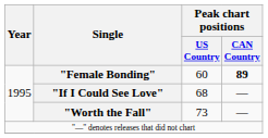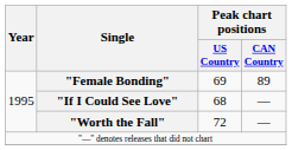 <table class="wikitable plainrowheaders" style="text-align:center;">
 <tr>
 <th rowspan="2">Year</th>
 <th rowspan="2" style="width:12em;">Single</th>
 <th colspan="2">Peak chart<br>positions</th>
 </tr>
 <tr style="font-size:smaller;">
 <th width="45"><a href='#'>US Country</a><br></th>
 <th width="45"><a href='#'>CAN Country</a><br></th>
 </tr>
 <tr>
 <td rowspan="3">1995</td>
 <th scope="row">"Female Bonding"</th>
-<td>60</td>
-<td><strong>89</strong></td>
+<td>69</td>
+<td>89</td>
 </tr>
 <tr>
 <th scope="row">"If I Could See Love"</th>
 <td>68</td>
 <td>—</td>
 </tr>
 <tr>
 <th scope="row">"Worth the Fall"</th>
-<td>73</td>
+<td>72</td>
 <td>—</td>
 </tr>
 <tr>
 <td colspan="4" style="font-size:8pt">"—" denotes releases that did not chart</td>
 </tr>
 <tr>
 </tr>
 </table>
